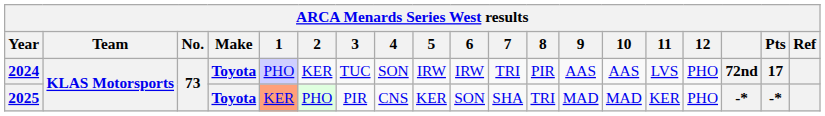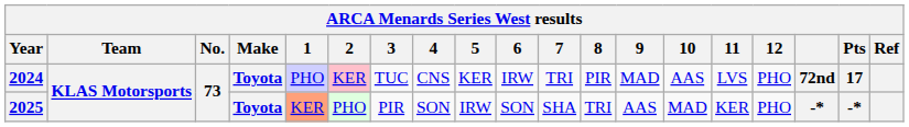 <table class="wikitable" style="text-align:center; font-size:75%">
 <tr>
 <th colspan=19><a href='#'>ARCA Menards Series West</a> results</th>
 </tr>
 <tr>
 <th>Year</th>
 <th>Team</th>
 <th>No.</th>
 <th>Make</th>
 <th>1</th>
 <th>2</th>
 <th>3</th>
 <th>4</th>
 <th>5</th>
 <th>6</th>
 <th>7</th>
 <th>8</th>
 <th>9</th>
 <th>10</th>
 <th>11</th>
 <th>12</th>
 <th></th>
 <th>Pts</th>
 <th>Ref</th>
 </tr>
 <tr>
 <th><a href='#'>2024</a></th>
 <th rowspan=2><a href='#'>KLAS Motorsports</a></th>
 <th rowspan=2>73</th>
 <th><a href='#'>Toyota</a></th>
 <td style="background:#CFCFFF;"><a href='#'>PHO</a><br></td>
+<td style="background: pink;"><a href='#'>KER</a></td>
+<td><a href='#'>TUC</a></td>
+<td><a href='#'>CNS</a></td>
 <td><a href='#'>KER</a></td>
-<td><a href='#'>TUC</a></td>
-<td><a href='#'>SON</a></td>
-<td><a href='#'>IRW</a></td>
 <td><a href='#'>IRW</a></td>
 <td><a href='#'>TRI</a></td>
 <td><a href='#'>PIR</a></td>
-<td><a href='#'>AAS</a></td>
+<td><a href='#'>MAD</a></td>
 <td><a href='#'>AAS</a></td>
 <td><a href='#'>LVS</a></td>
 <td><a href='#'>PHO</a></td>
 <th>72nd</th>
 <th>17</th>
 <th></th>
 </tr>
 <tr>
 <th><a href='#'>2025</a></th>
 <th><a href='#'>Toyota</a></th>
 <td style="background: lightsalmon;"><a href='#'>KER</a></td>
 <td style="background:#DFFFDF;"><a href='#'>PHO</a><br></td>
 <td><a href='#'>PIR</a></td>
-<td><a href='#'>CNS</a></td>
-<td><a href='#'>KER</a></td>
+<td><a href='#'>SON</a></td>
+<td><a href='#'>IRW</a></td>
 <td><a href='#'>SON</a></td>
 <td><a href='#'>SHA</a></td>
 <td><a href='#'>TRI</a></td>
-<td><a href='#'>MAD</a></td>
+<td><a href='#'>AAS</a></td>
 <td><a href='#'>MAD</a></td>
 <td><a href='#'>KER</a></td>
 <td><a href='#'>PHO</a></td>
 <th>-*</th>
 <th>-*</th>
 <th></th>
 </tr>
 </table>
